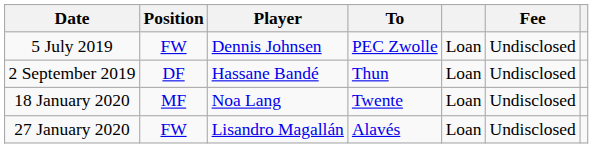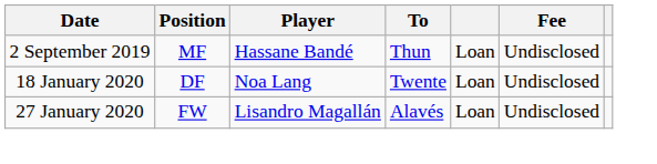 <table class="wikitable" style="text-align:center;">
 <tr>
 <th>Date</th>
 <th>Position</th>
 <th>Player</th>
 <th>To</th>
 <th></th>
 <th>Fee</th>
 <th></th>
 </tr>
 <tr>
-<td>5 July 2019</td>
-<td><a href='#'>FW</a></td>
-<td style="text-align:left"> <a href='#'>Dennis Johnsen</a></td>
-<td style="text-align:left"> <a href='#'>PEC Zwolle</a></td>
-<td>Loan</td>
-<td>Undisclosed</td>
-<td></td>
-</tr>
-<tr>
 <td>2 September 2019</td>
-<td><a href='#'>DF</a></td>
+<td><a href='#'>MF</a></td>
 <td style="text-align:left"> <a href='#'>Hassane Bandé</a></td>
 <td style="text-align:left"> <a href='#'>Thun</a></td>
 <td>Loan</td>
 <td>Undisclosed</td>
 <td></td>
 </tr>
 <tr>
 <td>18 January 2020</td>
-<td><a href='#'>MF</a></td>
+<td><a href='#'>DF</a></td>
 <td style="text-align:left"> <a href='#'>Noa Lang</a></td>
 <td style="text-align:left"> <a href='#'>Twente</a></td>
 <td>Loan</td>
 <td>Undisclosed</td>
 <td></td>
 </tr>
 <tr>
 <td>27 January 2020</td>
 <td><a href='#'>FW</a></td>
 <td style="text-align:left"> <a href='#'>Lisandro Magallán</a></td>
 <td style="text-align:left"> <a href='#'>Alavés</a></td>
 <td>Loan</td>
 <td>Undisclosed</td>
 <td></td>
 </tr>
 </table>
